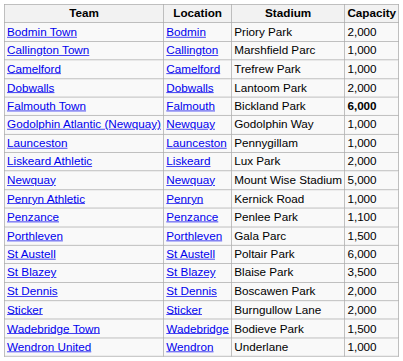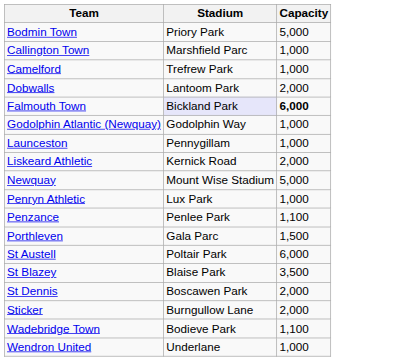 <table class="wikitable sortable">
 <tr>
 <th>Team</th>
-<th>Location</th>
 <th>Stadium</th>
 <th>Capacity</th>
 </tr>
 <tr>
 <td><a href='#'>Bodmin Town</a></td>
-<td><a href='#'>Bodmin</a></td>
 <td>Priory Park</td>
-<td>2,000</td>
+<td>5,000</td>
 </tr>
 <tr>
 <td><a href='#'>Callington Town</a></td>
-<td><a href='#'>Callington</a></td>
 <td>Marshfield Parc</td>
 <td>1,000</td>
 </tr>
 <tr>
-<td><a href='#'>Camelford</a></td>
 <td><a href='#'>Camelford</a></td>
 <td>Trefrew Park</td>
 <td>1,000</td>
 </tr>
 <tr>
 <td><a href='#'>Dobwalls</a></td>
-<td><a href='#'>Dobwalls</a></td>
 <td>Lantoom Park</td>
 <td>2,000</td>
 </tr>
 <tr>
 <td><a href='#'>Falmouth Town</a></td>
-<td><a href='#'>Falmouth</a></td>
-<td>Bickland Park</td>
+<td style="background: lavender;">Bickland Park</td>
 <td><strong>6,000</strong></td>
 </tr>
 <tr>
 <td><a href='#'>Godolphin Atlantic (Newquay)</a></td>
-<td><a href='#'>Newquay</a></td>
 <td>Godolphin Way</td>
 <td>1,000</td>
 </tr>
 <tr>
-<td><a href='#'>Launceston</a></td>
 <td><a href='#'>Launceston</a></td>
 <td>Pennygillam</td>
 <td>1,000</td>
 </tr>
 <tr>
 <td><a href='#'>Liskeard Athletic</a></td>
-<td><a href='#'>Liskeard</a></td>
-<td>Lux Park</td>
+<td>Kernick Road</td>
 <td>2,000</td>
 </tr>
 <tr>
-<td><a href='#'>Newquay</a></td>
 <td><a href='#'>Newquay</a></td>
 <td>Mount Wise Stadium</td>
 <td>5,000</td>
 </tr>
 <tr>
 <td><a href='#'>Penryn Athletic</a></td>
-<td><a href='#'>Penryn</a></td>
-<td>Kernick Road</td>
+<td>Lux Park</td>
 <td>1,000</td>
 </tr>
 <tr>
-<td><a href='#'>Penzance</a></td>
 <td><a href='#'>Penzance</a></td>
 <td>Penlee Park</td>
 <td>1,100</td>
 </tr>
 <tr>
 <td><a href='#'>Porthleven</a></td>
-<td><a href='#'>Porthleven</a></td>
 <td>Gala Parc</td>
 <td>1,500</td>
 </tr>
 <tr>
-<td><a href='#'>St Austell</a></td>
 <td><a href='#'>St Austell</a></td>
 <td>Poltair Park</td>
 <td>6,000</td>
 </tr>
 <tr>
 <td><a href='#'>St Blazey</a></td>
-<td><a href='#'>St Blazey</a></td>
 <td>Blaise Park</td>
 <td>3,500</td>
 </tr>
 <tr>
-<td><a href='#'>St Dennis</a></td>
 <td><a href='#'>St Dennis</a></td>
 <td>Boscawen Park</td>
 <td>2,000</td>
 </tr>
 <tr>
 <td><a href='#'>Sticker</a></td>
-<td><a href='#'>Sticker</a></td>
 <td>Burngullow Lane</td>
 <td>2,000</td>
 </tr>
 <tr>
 <td><a href='#'>Wadebridge Town</a></td>
-<td><a href='#'>Wadebridge</a></td>
 <td>Bodieve Park</td>
-<td>1,500</td>
+<td>1,100</td>
 </tr>
 <tr>
 <td><a href='#'>Wendron United</a></td>
-<td><a href='#'>Wendron</a></td>
 <td>Underlane</td>
 <td>1,000</td>
 </tr>
 </table>
